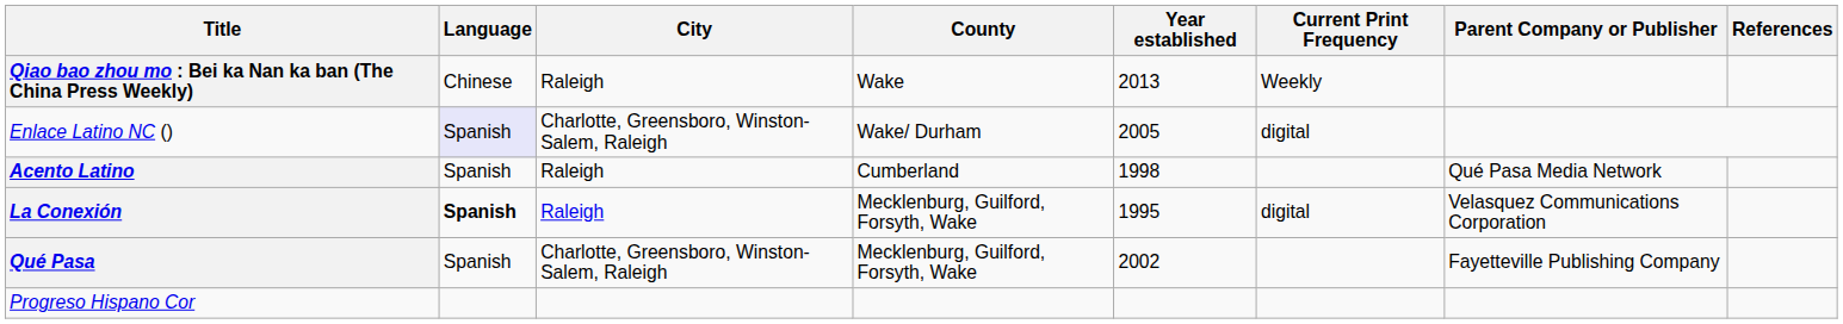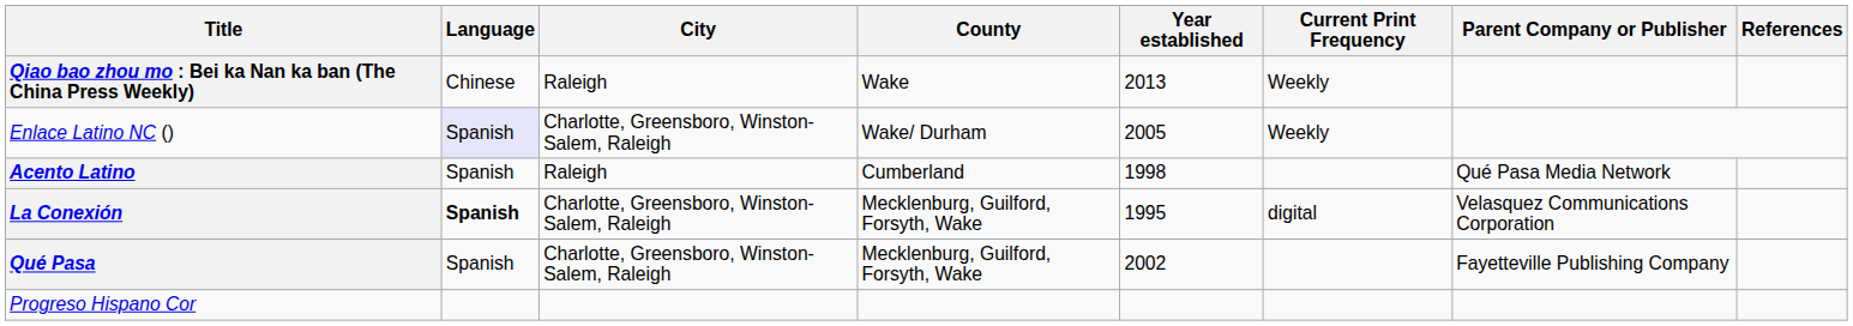 <table class="wikitable sortable plainrowheaders" summary="List of current Daily North Carolina Newspapers">
 <tr>
 <th>Title</th>
 <th>Language</th>
 <th>City</th>
 <th>County</th>
 <th>Year established</th>
 <th>Current Print Frequency</th>
 <th>Parent Company or Publisher</th>
 <th>References</th>
 </tr>
 <tr>
 <th scope="row" style="text-align: left"><em><a href='#'>Qiao bao zhou mo</a></em> : Bei ka Nan ka ban (The China Press Weekly)</th>
 <td>Chinese</td>
 <td>Raleigh</td>
 <td>Wake</td>
 <td>2013</td>
 <td>Weekly</td>
 <td></td>
 <td align=center></td>
 </tr>
 <tr>
 <td><em><a href='#'>Enlace Latino NC</a></em> ()</td>
 <td style="background: lavender;">Spanish</td>
 <td>Charlotte, Greensboro, Winston-Salem, Raleigh</td>
 <td>Wake/ Durham</td>
 <td>2005</td>
-<td>digital</td>
+<td>Weekly</td>
 </tr>
 <tr>
 <th scope="row" style="text-align: left"><em><a href='#'>Acento Latino</a></em></th>
 <td>Spanish</td>
 <td>Raleigh</td>
 <td>Cumberland</td>
 <td>1998</td>
 <td></td>
 <td>Qué Pasa Media Network</td>
 <td align=center></td>
 </tr>
 <tr>
 <th scope="row" style="text-align: left;"><em><a href='#'>La Conexión</a></em></th>
 <td><strong>Spanish</strong></td>
-<td><a href='#'>Raleigh</a></td>
+<td>Charlotte, Greensboro, Winston-Salem, Raleigh</td>
 <td>Mecklenburg, Guilford, Forsyth, Wake</td>
 <td>1995</td>
 <td>digital</td>
 <td>Velasquez Communications Corporation</td>
 <td align=center></td>
 </tr>
 <tr>
 <th scope="row" style="text-align: left;"><em><a href='#'>Qué Pasa</a></em></th>
 <td>Spanish</td>
 <td>Charlotte, Greensboro, Winston-Salem, Raleigh</td>
 <td>Mecklenburg, Guilford, Forsyth, Wake</td>
 <td>2002</td>
 <td></td>
 <td>Fayetteville Publishing Company</td>
 <td align=center></td>
 </tr>
 <tr>
 <td><em><a href='#'>Progreso Hispano Cor</a></em></td>
 <td></td>
 <td></td>
 <td></td>
 <td></td>
 <td></td>
 <td></td>
 <td></td>
 </tr>
 </table>
